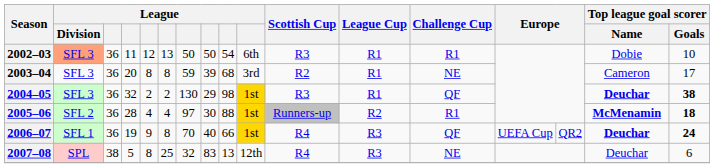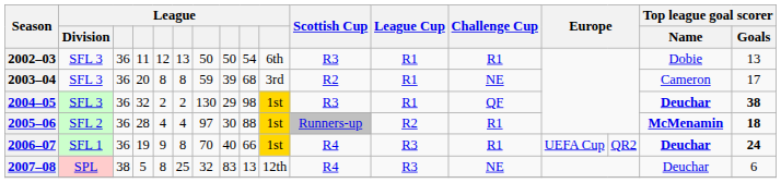 <table class="wikitable" style="text-align: center">
 <tr>
 <th rowspan=2>Season</th>
 <th colspan=9>League</th>
 <th rowspan=2><a href='#'>Scottish Cup</a></th>
 <th rowspan=2><a href='#'>League Cup</a></th>
 <th rowspan=2><a href='#'>Challenge Cup</a></th>
 <th rowspan=2 colspan=2>Europe</th>
 <th colspan=2>Top league goal scorer</th>
 </tr>
 <tr>
 <th>Division</th>
 <th></th>
 <th></th>
 <th></th>
 <th></th>
 <th></th>
 <th></th>
 <th></th>
 <th></th>
 <th>Name</th>
 <th>Goals</th>
 </tr>
 <tr>
 <th>2002–03</th>
-<td style="background: lightsalmon;"><a href='#'>SFL 3</a></td>
+<td><a href='#'>SFL 3</a></td>
 <td>36</td>
 <td>11</td>
 <td>12</td>
 <td>13</td>
 <td>50</td>
 <td>50</td>
 <td>54</td>
 <td>6th</td>
 <td><a href='#'>R3</a></td>
 <td><a href='#'>R1</a></td>
 <td><a href='#'>R1</a></td>
 <td colspan="2" rowspan="4"></td>
 <td><a href='#'>Dobie</a></td>
-<td>10</td>
+<td>13</td>
 </tr>
 <tr>
 <th>2003–04</th>
 <td><a href='#'>SFL 3</a></td>
 <td>36</td>
 <td>20</td>
 <td>8</td>
 <td>8</td>
 <td>59</td>
 <td>39</td>
 <td>68</td>
 <td>3rd</td>
 <td><a href='#'>R2</a></td>
 <td><a href='#'>R1</a></td>
 <td><a href='#'>NE</a></td>
 <td><a href='#'>Cameron</a></td>
 <td>17</td>
 </tr>
 <tr>
 <th><a href='#'>2004–05</a></th>
 <td bgcolor=#CCFFCC><a href='#'>SFL 3</a></td>
 <td>36</td>
 <td>32</td>
 <td>2</td>
 <td>2</td>
 <td>130</td>
 <td>29</td>
 <td>98</td>
 <td bgcolor=gold>1st</td>
 <td><a href='#'>R3</a></td>
 <td><a href='#'>R1</a></td>
 <td><a href='#'>QF</a></td>
 <td><strong><a href='#'>Deuchar</a></strong></td>
 <td><strong>38</strong></td>
 </tr>
 <tr>
 <th><a href='#'>2005–06</a></th>
 <td bgcolor=#CCFFCC><a href='#'>SFL 2</a></td>
 <td>36</td>
 <td>28</td>
 <td>4</td>
 <td>4</td>
 <td>97</td>
 <td>30</td>
 <td>88</td>
 <td bgcolor=gold>1st</td>
 <td bgcolor=silver><a href='#'>Runners-up</a></td>
 <td><a href='#'>R2</a></td>
 <td><a href='#'>R1</a></td>
 <td><strong><a href='#'>McMenamin</a></strong></td>
 <td><strong>18</strong></td>
 </tr>
 <tr>
 <th><a href='#'>2006–07</a></th>
 <td bgcolor=#CCFFCC><a href='#'>SFL 1</a></td>
 <td>36</td>
 <td>19</td>
 <td>9</td>
 <td>8</td>
 <td>70</td>
 <td>40</td>
 <td>66</td>
 <td bgcolor=gold>1st</td>
 <td><a href='#'>R4</a></td>
 <td><a href='#'>R3</a></td>
-<td><a href='#'>QF</a></td>
+<td><a href='#'>R1</a></td>
 <td><a href='#'>UEFA Cup</a></td>
 <td><a href='#'>QR2</a></td>
 <td><strong><a href='#'>Deuchar</a></strong></td>
 <td><strong>24</strong></td>
 </tr>
 <tr>
 <th><a href='#'>2007–08</a></th>
 <td bgcolor=#FFCCCC><a href='#'>SPL</a></td>
 <td>38</td>
 <td>5</td>
 <td>8</td>
 <td>25</td>
 <td>32</td>
 <td>83</td>
 <td>13</td>
 <td>12th</td>
 <td><a href='#'>R4</a></td>
 <td><a href='#'>R3</a></td>
 <td><a href='#'>NE</a></td>
 <td colspan="2"></td>
 <td><a href='#'>Deuchar</a></td>
 <td>6</td>
 </tr>
 <tr>
 </tr>
 </table>
